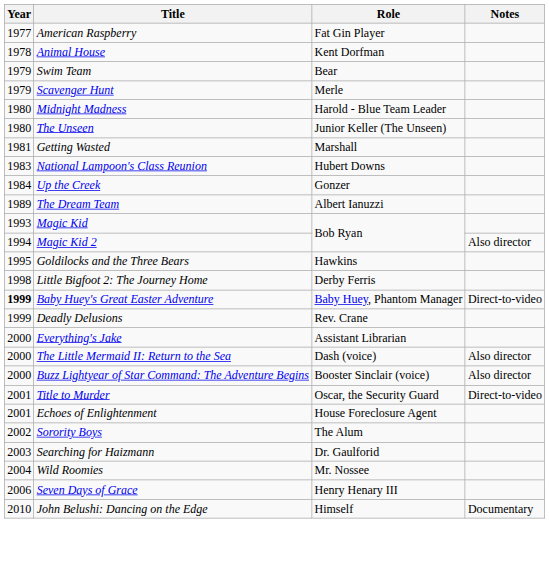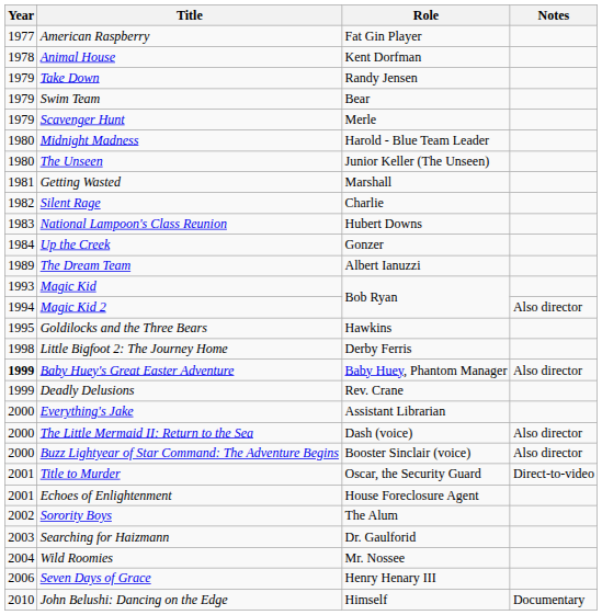 <table class="wikitable sortable">
 <tr>
 <th>Year</th>
 <th>Title</th>
 <th>Role</th>
 <th>Notes</th>
 </tr>
 <tr>
 <td>1977</td>
 <td><em>American Raspberry</em></td>
 <td>Fat Gin Player</td>
 <td></td>
 </tr>
 <tr>
 <td>1978</td>
 <td><em><a href='#'>Animal House</a></em></td>
 <td>Kent Dorfman</td>
+<td></td>
+</tr>
+<tr>
+<td>1979</td>
+<td><em><a href='#'>Take Down</a></em></td>
+<td>Randy Jensen</td>
 <td></td>
 </tr>
 <tr>
 <td>1979</td>
 <td><em>Swim Team</em></td>
 <td>Bear</td>
 <td></td>
 </tr>
 <tr>
 <td>1979</td>
 <td><em><a href='#'>Scavenger Hunt</a></em></td>
 <td>Merle</td>
 <td></td>
 </tr>
 <tr>
 <td>1980</td>
 <td><em><a href='#'>Midnight Madness</a></em></td>
 <td>Harold - Blue Team Leader</td>
 <td></td>
 </tr>
 <tr>
 <td>1980</td>
 <td data-sort-value="Unseen, The"><em><a href='#'>The Unseen</a></em></td>
 <td>Junior Keller (The Unseen)</td>
 <td></td>
 </tr>
 <tr>
 <td>1981</td>
 <td><em>Getting Wasted</em></td>
 <td>Marshall</td>
+<td></td>
+</tr>
+<tr>
+<td>1982</td>
+<td><em><a href='#'>Silent Rage</a></em></td>
+<td>Charlie</td>
 <td></td>
 </tr>
 <tr>
 <td>1983</td>
 <td><em><a href='#'>National Lampoon's Class Reunion</a></em></td>
 <td>Hubert Downs</td>
 <td></td>
 </tr>
 <tr>
 <td>1984</td>
 <td><em><a href='#'>Up the Creek</a></em></td>
 <td>Gonzer</td>
 <td></td>
 </tr>
 <tr>
 <td>1989</td>
 <td data-sort-value="Dream Team, The"><em><a href='#'>The Dream Team</a></em></td>
 <td>Albert Ianuzzi</td>
 <td></td>
 </tr>
 <tr>
 <td>1993</td>
 <td><em><a href='#'>Magic Kid</a></em></td>
 <td rowspan="2">Bob Ryan</td>
 <td></td>
 </tr>
 <tr>
 <td>1994</td>
 <td><em><a href='#'>Magic Kid 2</a></em></td>
 <td>Also director</td>
 </tr>
 <tr>
 <td>1995</td>
 <td><em>Goldilocks and the Three Bears</em></td>
 <td>Hawkins</td>
 <td></td>
 </tr>
 <tr>
 <td>1998</td>
 <td><em>Little Bigfoot 2: The Journey Home</em></td>
 <td>Derby Ferris</td>
 <td></td>
 </tr>
 <tr>
 <td><strong>1999</strong></td>
 <td><em><a href='#'>Baby Huey's Great Easter Adventure</a></em></td>
 <td><a href='#'>Baby Huey</a>, Phantom Manager</td>
-<td>Direct-to-video</td>
+<td>Also director</td>
 </tr>
 <tr>
 <td>1999</td>
 <td><em>Deadly Delusions</em></td>
 <td>Rev. Crane</td>
 <td></td>
 </tr>
 <tr>
 <td>2000</td>
 <td><em><a href='#'>Everything's Jake</a></em></td>
 <td>Assistant Librarian</td>
 <td></td>
 </tr>
 <tr>
 <td>2000</td>
 <td data-sort-value="Little Mermaid II: Return to the Sea, The"><em><a href='#'>The Little Mermaid II: Return to the Sea</a></em></td>
 <td>Dash (voice)</td>
 <td>Also director</td>
 </tr>
 <tr>
 <td>2000</td>
 <td><em><a href='#'>Buzz Lightyear of Star Command: The Adventure Begins</a></em></td>
 <td>Booster Sinclair (voice)</td>
 <td>Also director</td>
 </tr>
 <tr>
 <td>2001</td>
 <td><em><a href='#'>Title to Murder</a></em></td>
 <td>Oscar, the Security Guard</td>
 <td>Direct-to-video</td>
 </tr>
 <tr>
 <td>2001</td>
 <td><em>Echoes of Enlightenment</em></td>
 <td>House Foreclosure Agent</td>
 <td></td>
 </tr>
 <tr>
 <td>2002</td>
 <td><em><a href='#'>Sorority Boys</a></em></td>
 <td>The Alum</td>
 <td></td>
 </tr>
 <tr>
 <td>2003</td>
 <td><em>Searching for Haizmann</em></td>
 <td>Dr. Gaulforid</td>
 <td></td>
 </tr>
 <tr>
 <td>2004</td>
 <td><em>Wild Roomies</em></td>
 <td>Mr. Nossee</td>
 <td></td>
 </tr>
 <tr>
 <td>2006</td>
 <td><em><a href='#'>Seven Days of Grace</a></em></td>
 <td>Henry Henary III</td>
 <td></td>
 </tr>
 <tr>
 <td>2010</td>
 <td><em>John Belushi: Dancing on the Edge</em></td>
 <td>Himself</td>
 <td>Documentary</td>
 </tr>
 </table>
